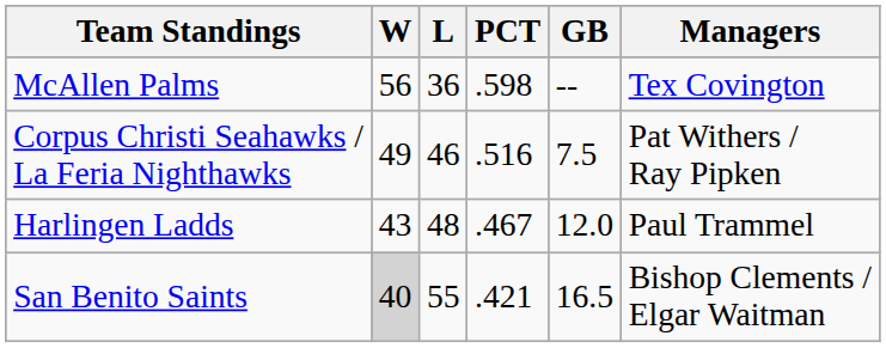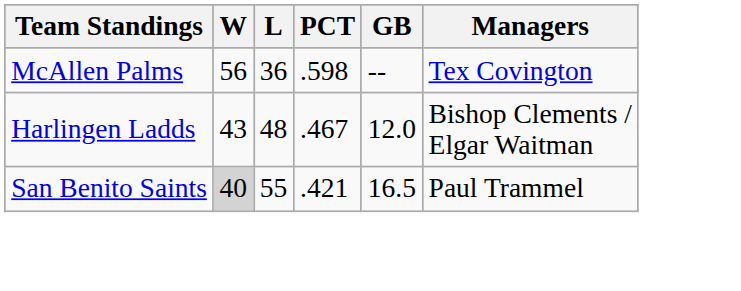 <table class="wikitable">
 <tr>
 <th>Team Standings</th>
 <th>W</th>
 <th>L</th>
 <th>PCT</th>
 <th>GB</th>
 <th>Managers</th>
 </tr>
 <tr>
 <td><a href='#'>McAllen Palms</a></td>
 <td>56</td>
 <td>36</td>
 <td>.598</td>
 <td>--</td>
 <td><a href='#'>Tex Covington</a></td>
 </tr>
 <tr>
-<td><a href='#'>Corpus Christi Seahawks</a> /<br> <a href='#'>La Feria Nighthawks</a></td>
-<td>49</td>
-<td>46</td>
-<td>.516</td>
-<td>7.5</td>
-<td>Pat Withers /<br> Ray Pipken</td>
-</tr>
-<tr>
 <td><a href='#'>Harlingen Ladds</a></td>
 <td>43</td>
 <td>48</td>
 <td>.467</td>
 <td>12.0</td>
-<td>Paul Trammel</td>
+<td>Bishop Clements /<br>Elgar Waitman</td>
 </tr>
 <tr>
 <td><a href='#'>San Benito Saints</a></td>
 <td style="background: lightgrey;">40</td>
 <td>55</td>
 <td>.421</td>
 <td>16.5</td>
-<td>Bishop Clements /<br>Elgar Waitman</td>
+<td>Paul Trammel</td>
 </tr>
 </table>
